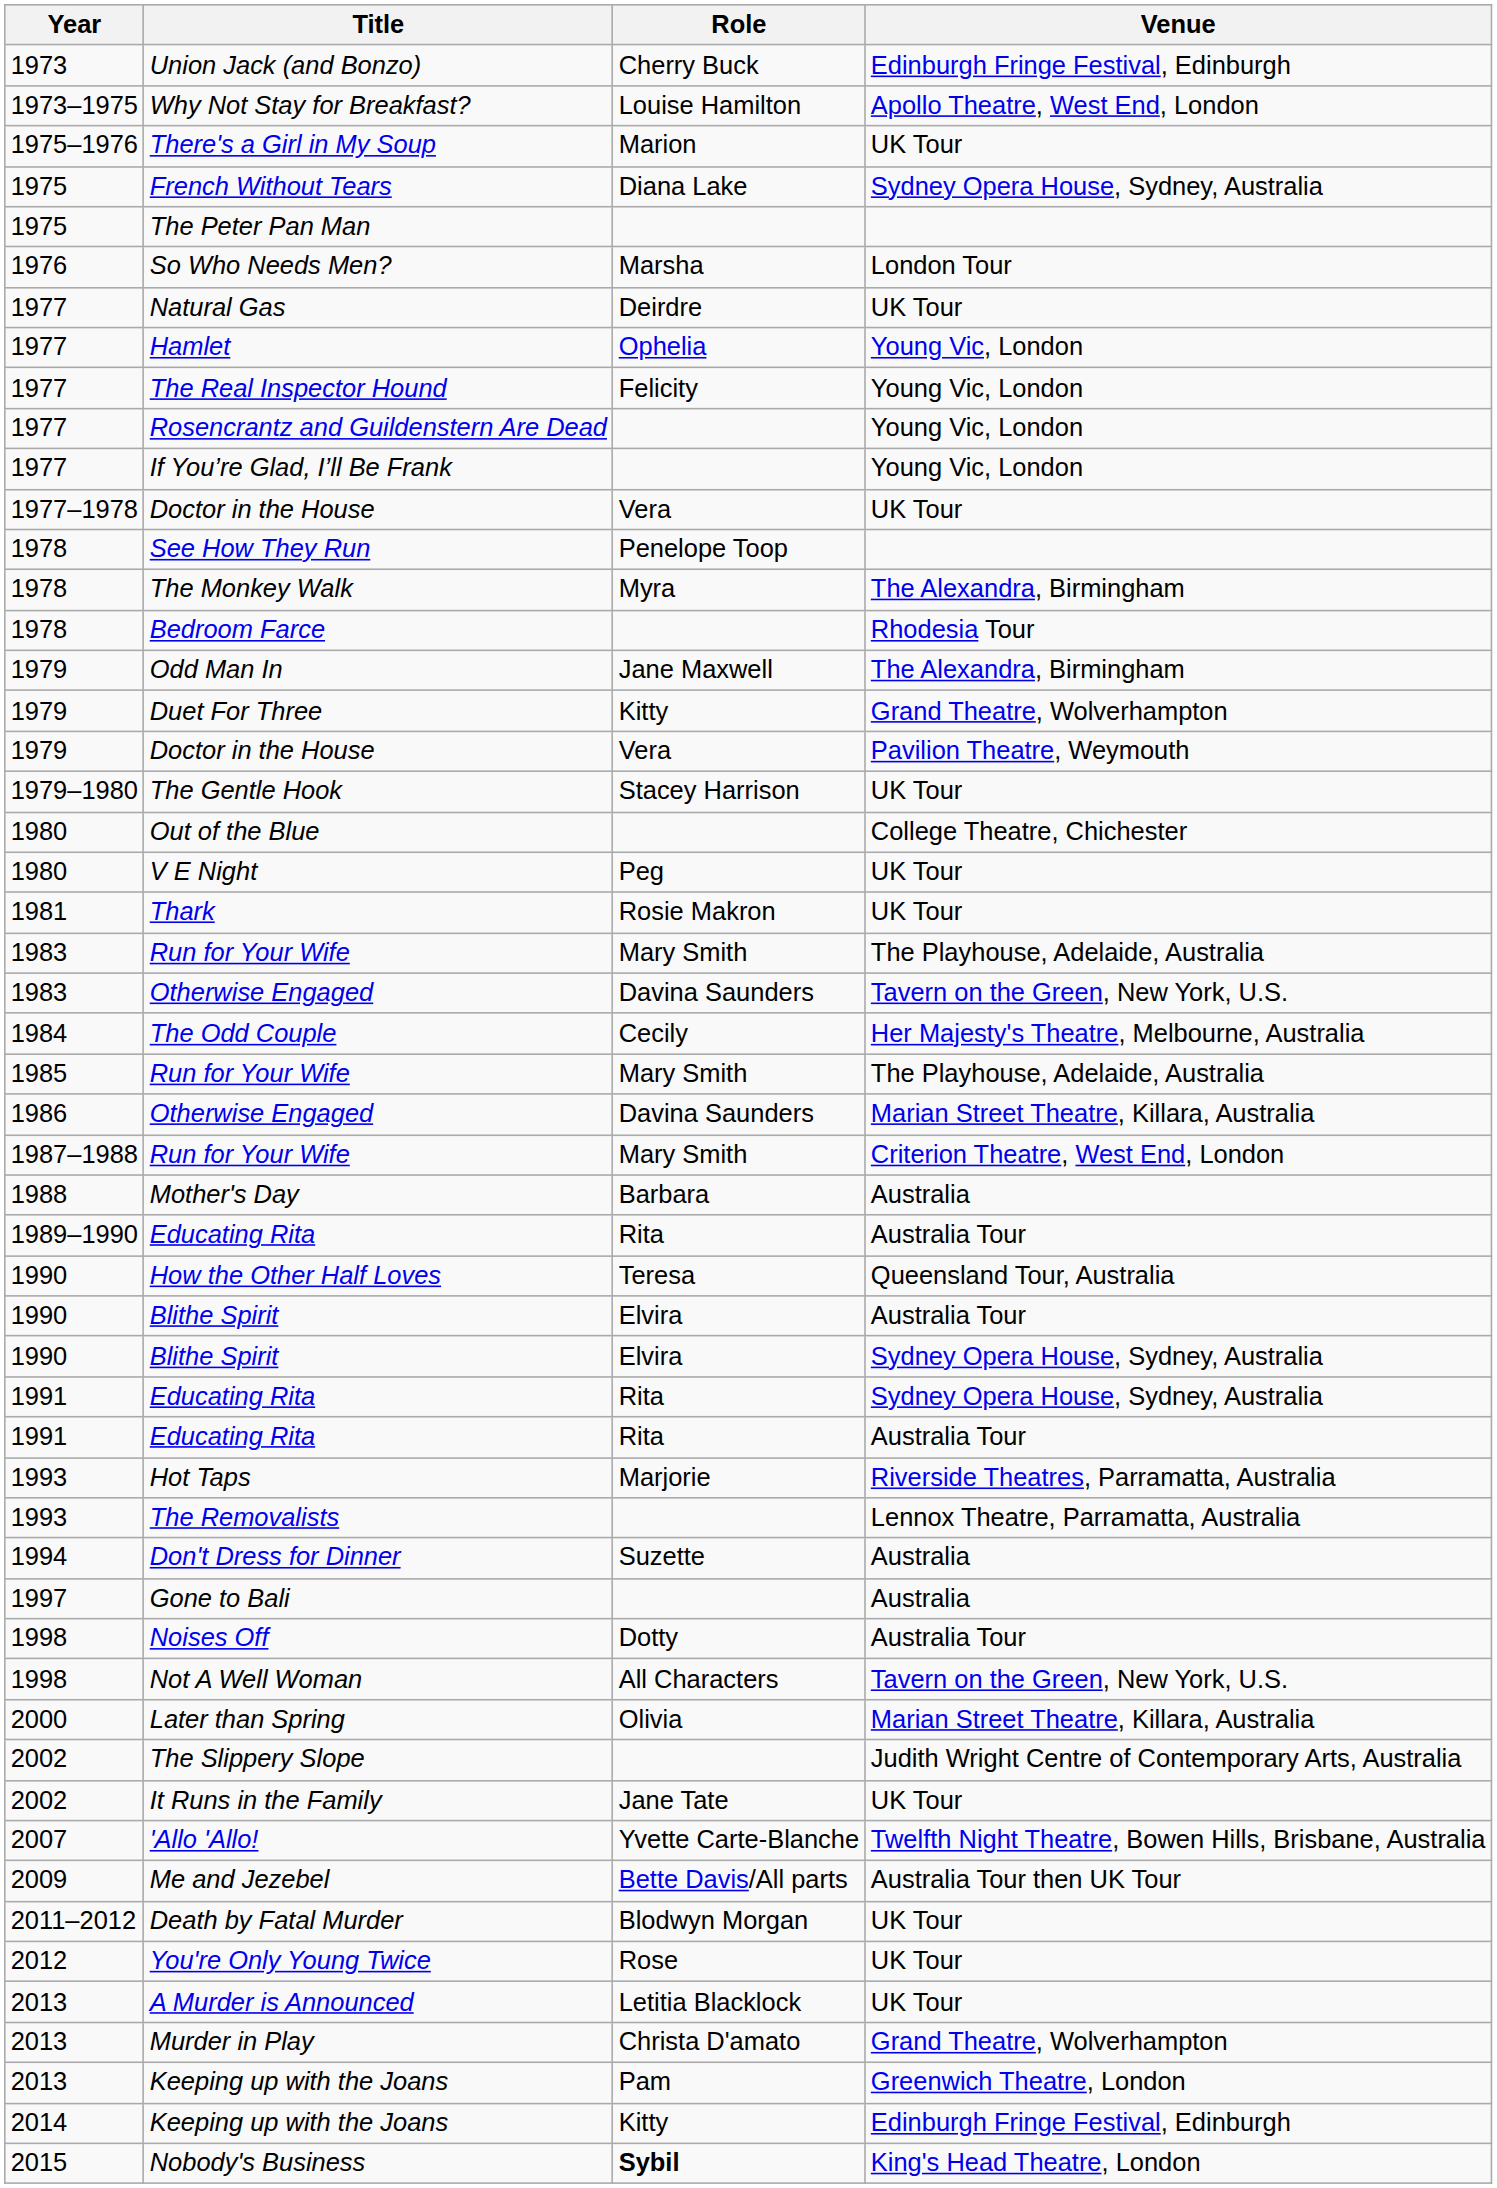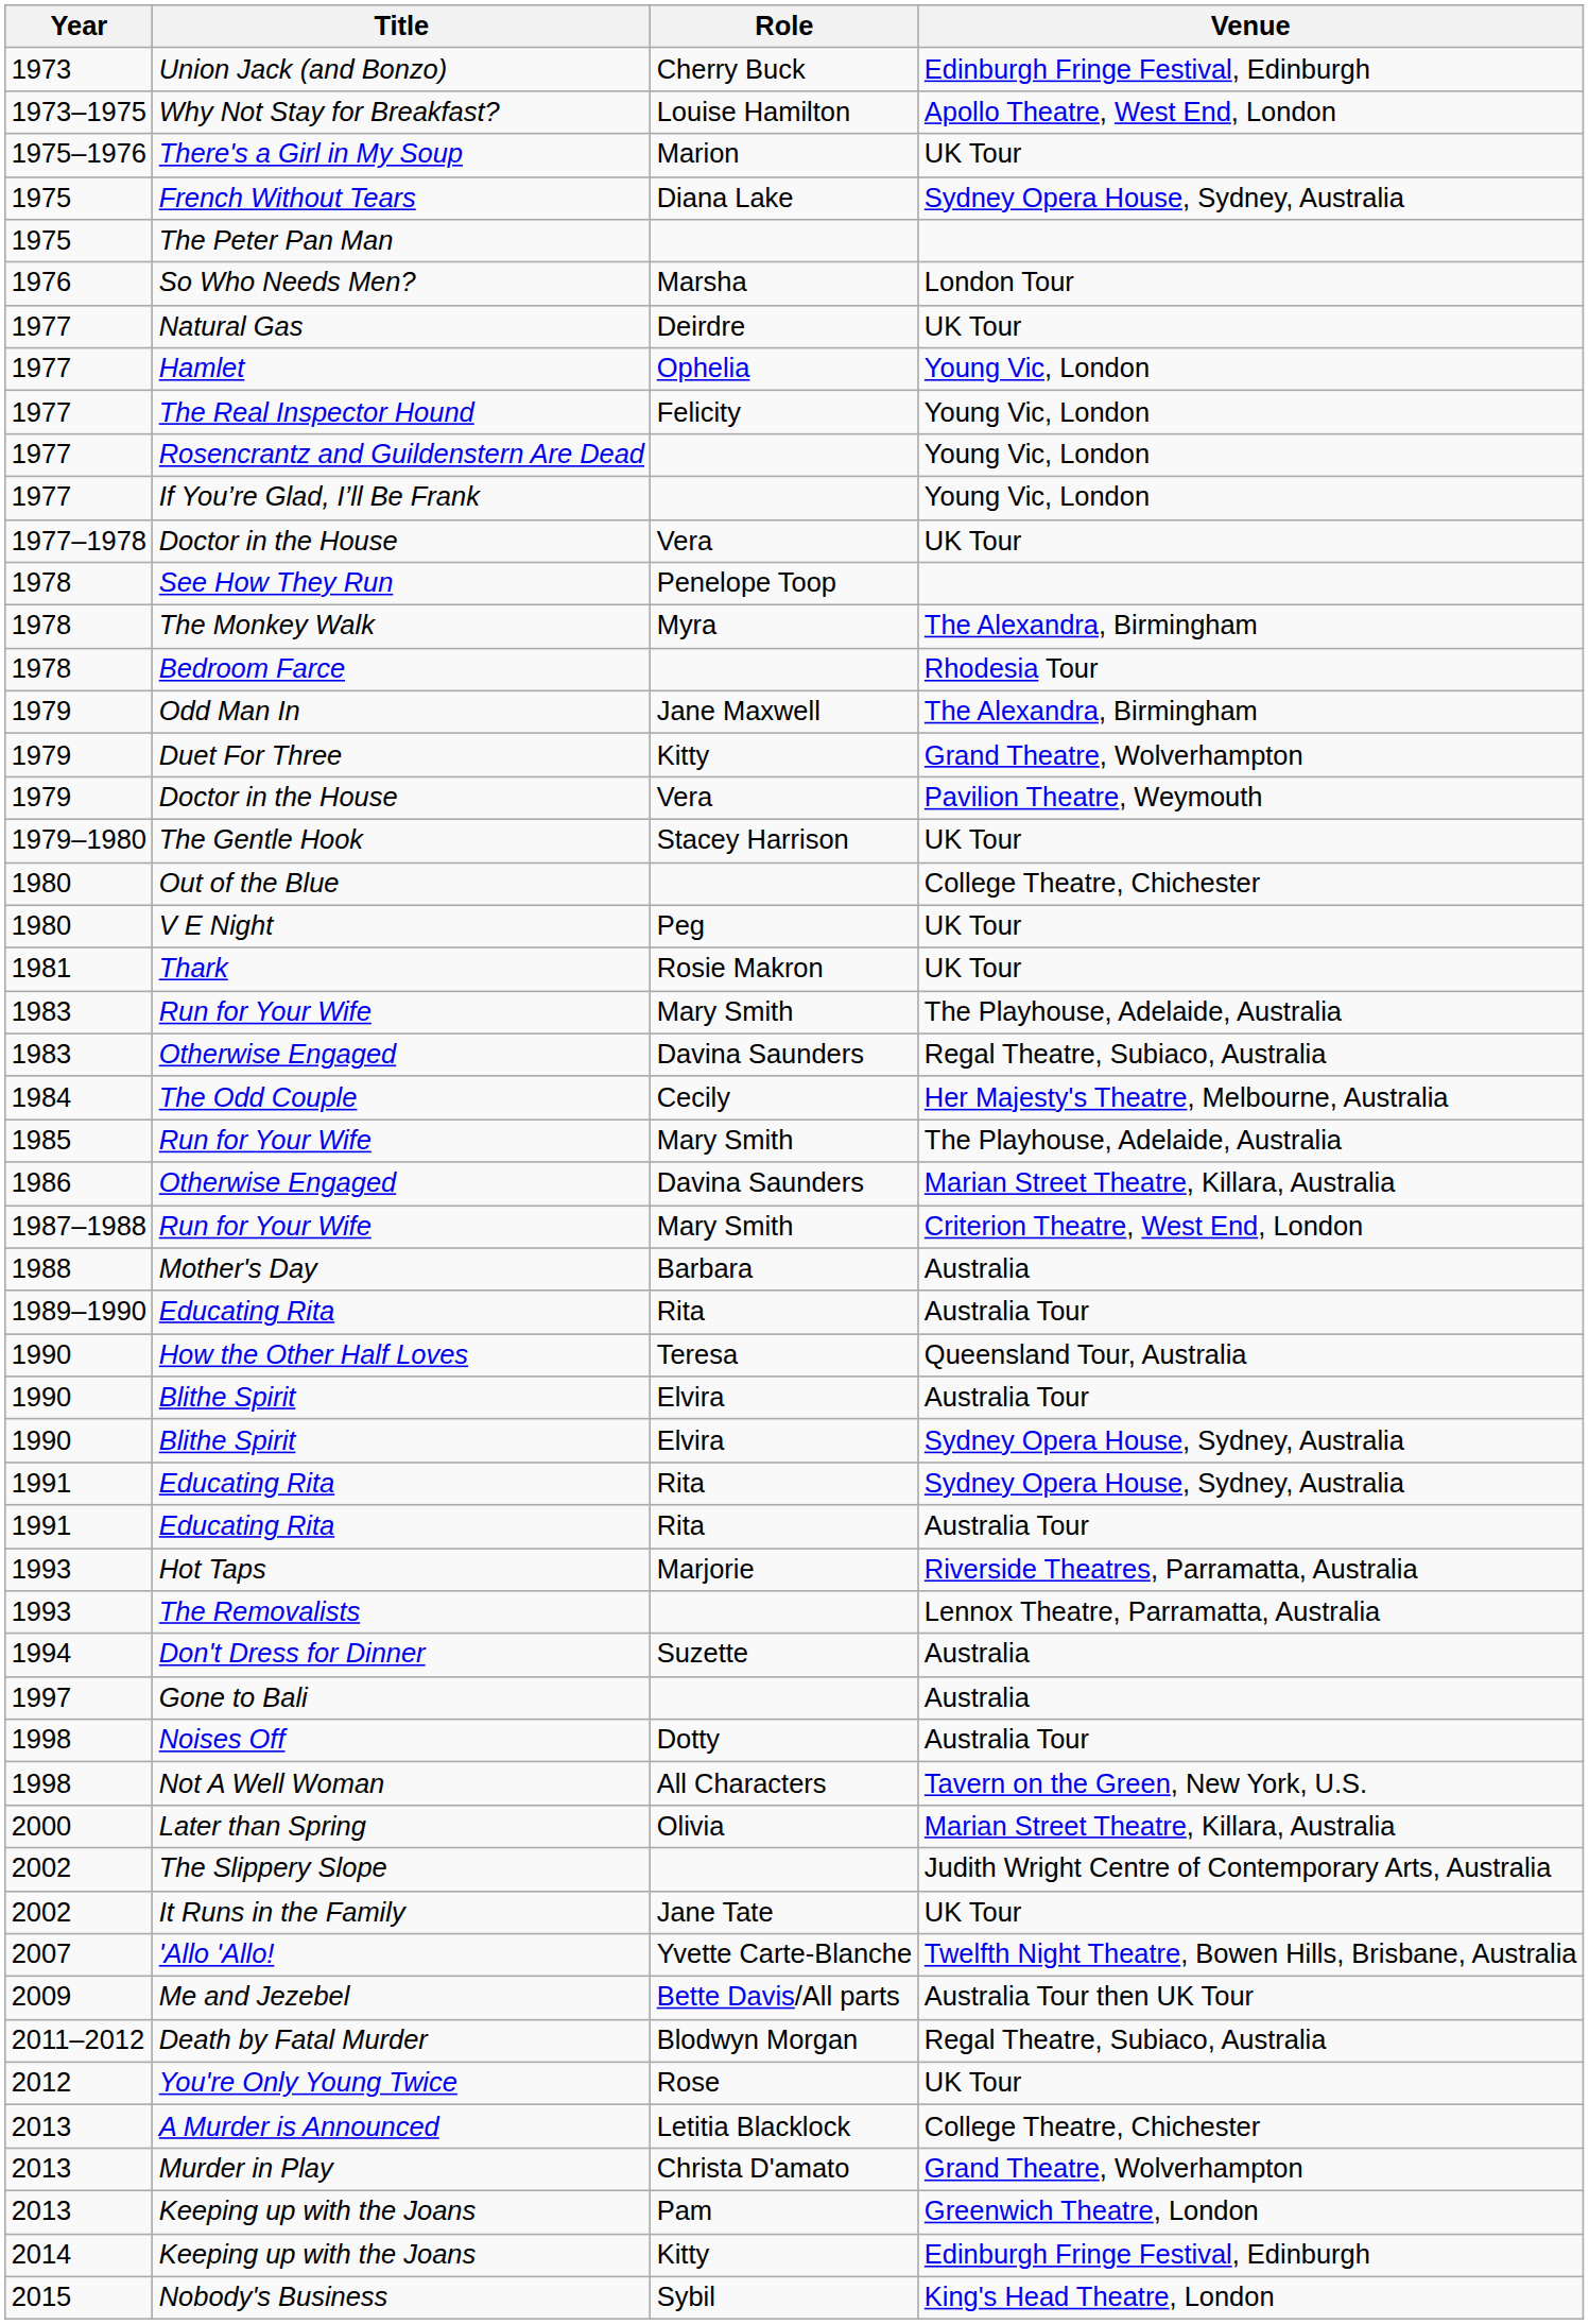 <table class="wikitable">
 <tr>
 <th>Year</th>
 <th>Title</th>
 <th>Role</th>
 <th>Venue</th>
 </tr>
 <tr>
 <td>1973</td>
 <td><em>Union Jack (and Bonzo)</em></td>
 <td>Cherry Buck</td>
 <td><a href='#'>Edinburgh Fringe Festival</a>, Edinburgh</td>
 </tr>
 <tr>
 <td>1973–1975</td>
 <td><em>Why Not Stay for Breakfast?</em></td>
 <td>Louise Hamilton</td>
 <td><a href='#'>Apollo Theatre</a>, <a href='#'>West End</a>, London</td>
 </tr>
 <tr>
 <td>1975–1976</td>
 <td><em><a href='#'>There's a Girl in My Soup</a></em></td>
 <td>Marion</td>
 <td>UK Tour</td>
 </tr>
 <tr>
 <td>1975</td>
 <td><em><a href='#'>French Without Tears</a></em></td>
 <td>Diana Lake</td>
 <td><a href='#'>Sydney Opera House</a>, Sydney, Australia</td>
 </tr>
 <tr>
 <td>1975</td>
 <td><em>The Peter Pan Man</em></td>
 <td></td>
 <td></td>
 </tr>
 <tr>
 <td>1976</td>
 <td><em>So Who Needs Men?</em></td>
 <td>Marsha</td>
 <td>London Tour</td>
 </tr>
 <tr>
 <td>1977</td>
 <td><em>Natural Gas</em></td>
 <td>Deirdre</td>
 <td>UK Tour</td>
 </tr>
 <tr>
 <td>1977</td>
 <td><em><a href='#'>Hamlet</a></em></td>
 <td><a href='#'>Ophelia</a></td>
 <td><a href='#'>Young Vic</a>, London</td>
 </tr>
 <tr>
 <td>1977</td>
 <td><em><a href='#'>The Real Inspector Hound</a></em></td>
 <td>Felicity</td>
 <td>Young Vic, London</td>
 </tr>
 <tr>
 <td>1977</td>
 <td><em><a href='#'>Rosencrantz and Guildenstern Are Dead</a></em></td>
 <td></td>
 <td>Young Vic, London</td>
 </tr>
 <tr>
 <td>1977</td>
 <td><em>If You’re Glad, I’ll Be Frank</em></td>
 <td></td>
 <td>Young Vic, London</td>
 </tr>
 <tr>
 <td>1977–1978</td>
 <td><em>Doctor in the House</em></td>
 <td>Vera</td>
 <td>UK Tour</td>
 </tr>
 <tr>
 <td>1978</td>
 <td><em><a href='#'>See How They Run</a></em></td>
 <td>Penelope Toop</td>
 <td></td>
 </tr>
 <tr>
 <td>1978</td>
 <td><em>The Monkey Walk</em></td>
 <td>Myra</td>
 <td><a href='#'>The Alexandra</a>, Birmingham</td>
 </tr>
 <tr>
 <td>1978</td>
 <td><em><a href='#'>Bedroom Farce</a></em></td>
 <td></td>
 <td><a href='#'>Rhodesia</a> Tour</td>
 </tr>
 <tr>
 <td>1979</td>
 <td><em>Odd Man In</em></td>
 <td>Jane Maxwell</td>
 <td><a href='#'>The Alexandra</a>, Birmingham</td>
 </tr>
 <tr>
 <td>1979</td>
 <td><em>Duet For Three</em></td>
 <td>Kitty</td>
 <td><a href='#'>Grand Theatre</a>, Wolverhampton</td>
 </tr>
 <tr>
 <td>1979</td>
 <td><em>Doctor in the House</em></td>
 <td>Vera</td>
 <td><a href='#'>Pavilion Theatre</a>, Weymouth</td>
 </tr>
 <tr>
 <td>1979–1980</td>
 <td><em>The Gentle Hook</em></td>
 <td>Stacey Harrison</td>
 <td>UK Tour</td>
 </tr>
 <tr>
 <td>1980</td>
 <td><em>Out of the Blue</em></td>
 <td></td>
 <td>College Theatre, Chichester</td>
 </tr>
 <tr>
 <td>1980</td>
 <td><em>V E Night</em></td>
 <td>Peg</td>
 <td>UK Tour</td>
 </tr>
 <tr>
 <td>1981</td>
 <td><em><a href='#'>Thark</a></em></td>
 <td>Rosie Makron</td>
 <td>UK Tour</td>
 </tr>
 <tr>
 <td>1983</td>
 <td><em><a href='#'>Run for Your Wife</a></em></td>
 <td>Mary Smith</td>
 <td>The Playhouse, Adelaide, Australia</td>
 </tr>
 <tr>
 <td>1983</td>
 <td><em><a href='#'>Otherwise Engaged</a></em></td>
 <td>Davina Saunders</td>
-<td><a href='#'>Tavern on the Green</a>, New York, U.S.</td>
+<td>Regal Theatre, Subiaco, Australia</td>
 </tr>
 <tr>
 <td>1984</td>
 <td><em><a href='#'>The Odd Couple</a></em></td>
 <td>Cecily</td>
 <td><a href='#'>Her Majesty's Theatre</a>, Melbourne, Australia</td>
 </tr>
 <tr>
 <td>1985</td>
 <td><em><a href='#'>Run for Your Wife</a></em></td>
 <td>Mary Smith</td>
 <td>The Playhouse, Adelaide, Australia</td>
 </tr>
 <tr>
 <td>1986</td>
 <td><em><a href='#'>Otherwise Engaged</a></em></td>
 <td>Davina Saunders</td>
 <td><a href='#'>Marian Street Theatre</a>, Killara, Australia</td>
 </tr>
 <tr>
 <td>1987–1988</td>
 <td><em><a href='#'>Run for Your Wife</a></em></td>
 <td>Mary Smith</td>
 <td><a href='#'>Criterion Theatre</a>, <a href='#'>West End</a>, London</td>
 </tr>
 <tr>
 <td>1988</td>
 <td><em>Mother's Day</em></td>
 <td>Barbara</td>
 <td>Australia</td>
 </tr>
 <tr>
 <td>1989–1990</td>
 <td><em><a href='#'>Educating Rita</a></em></td>
 <td>Rita</td>
 <td>Australia Tour</td>
 </tr>
 <tr>
 <td>1990</td>
 <td><em><a href='#'>How the Other Half Loves</a></em></td>
 <td>Teresa</td>
 <td>Queensland Tour, Australia</td>
 </tr>
 <tr>
 <td>1990</td>
 <td><em><a href='#'>Blithe Spirit</a></em></td>
 <td>Elvira</td>
 <td>Australia Tour</td>
 </tr>
 <tr>
 <td>1990</td>
 <td><em><a href='#'>Blithe Spirit</a></em></td>
 <td>Elvira</td>
 <td><a href='#'>Sydney Opera House</a>, Sydney, Australia</td>
 </tr>
 <tr>
 <td>1991</td>
 <td><em><a href='#'>Educating Rita</a></em></td>
 <td>Rita</td>
 <td><a href='#'>Sydney Opera House</a>, Sydney, Australia</td>
 </tr>
 <tr>
 <td>1991</td>
 <td><em><a href='#'>Educating Rita</a></em></td>
 <td>Rita</td>
 <td>Australia Tour</td>
 </tr>
 <tr>
 <td>1993</td>
 <td><em>Hot Taps</em></td>
 <td>Marjorie</td>
 <td><a href='#'>Riverside Theatres</a>, Parramatta, Australia</td>
 </tr>
 <tr>
 <td>1993</td>
 <td><em><a href='#'>The Removalists</a></em></td>
 <td></td>
 <td>Lennox Theatre, Parramatta, Australia</td>
 </tr>
 <tr>
 <td>1994</td>
 <td><em><a href='#'>Don't Dress for Dinner</a></em></td>
 <td>Suzette</td>
 <td>Australia</td>
 </tr>
 <tr>
 <td>1997</td>
 <td><em>Gone to Bali</em></td>
 <td></td>
 <td>Australia</td>
 </tr>
 <tr>
 <td>1998</td>
 <td><em><a href='#'>Noises Off</a></em></td>
 <td>Dotty</td>
 <td>Australia Tour</td>
 </tr>
 <tr>
 <td>1998</td>
 <td><em>Not A Well Woman</em></td>
 <td>All Characters</td>
 <td><a href='#'>Tavern on the Green</a>, New York, U.S.</td>
 </tr>
 <tr>
 <td>2000</td>
 <td><em>Later than Spring</em></td>
 <td>Olivia</td>
 <td><a href='#'>Marian Street Theatre</a>, Killara, Australia</td>
 </tr>
 <tr>
 <td>2002</td>
 <td><em>The Slippery Slope</em></td>
 <td></td>
 <td>Judith Wright Centre of Contemporary Arts, Australia</td>
 </tr>
 <tr>
 <td>2002</td>
 <td><em>It Runs in the Family</em></td>
 <td>Jane Tate</td>
 <td>UK Tour</td>
 </tr>
 <tr>
 <td>2007</td>
 <td><em><a href='#'>'Allo 'Allo!</a></em></td>
 <td>Yvette Carte-Blanche</td>
 <td><a href='#'>Twelfth Night Theatre</a>, Bowen Hills, Brisbane, Australia</td>
 </tr>
 <tr>
 <td>2009</td>
 <td><em>Me and Jezebel</em></td>
 <td><a href='#'>Bette Davis</a>/All parts</td>
 <td>Australia Tour then UK Tour</td>
 </tr>
 <tr>
 <td>2011–2012</td>
 <td><em>Death by Fatal Murder</em></td>
 <td>Blodwyn Morgan</td>
-<td>UK Tour</td>
+<td>Regal Theatre, Subiaco, Australia</td>
 </tr>
 <tr>
 <td>2012</td>
 <td><em><a href='#'>You're Only Young Twice</a></em></td>
 <td>Rose</td>
 <td>UK Tour</td>
 </tr>
 <tr>
 <td>2013</td>
 <td><em><a href='#'>A Murder is Announced</a></em></td>
 <td>Letitia Blacklock</td>
-<td>UK Tour</td>
+<td>College Theatre, Chichester</td>
 </tr>
 <tr>
 <td>2013</td>
 <td><em>Murder in Play</em></td>
 <td>Christa D'amato</td>
 <td><a href='#'>Grand Theatre</a>, Wolverhampton</td>
 </tr>
 <tr>
 <td>2013</td>
 <td><em>Keeping up with the Joans</em></td>
 <td>Pam</td>
 <td><a href='#'>Greenwich Theatre</a>, London</td>
 </tr>
 <tr>
 <td>2014</td>
 <td><em>Keeping up with the Joans</em></td>
 <td>Kitty</td>
 <td><a href='#'>Edinburgh Fringe Festival</a>, Edinburgh</td>
 </tr>
 <tr>
 <td>2015</td>
 <td><em>Nobody's Business</em></td>
-<td><strong>Sybil</strong></td>
+<td>Sybil</td>
 <td><a href='#'>King's Head Theatre</a>, London</td>
 </tr>
 </table>
